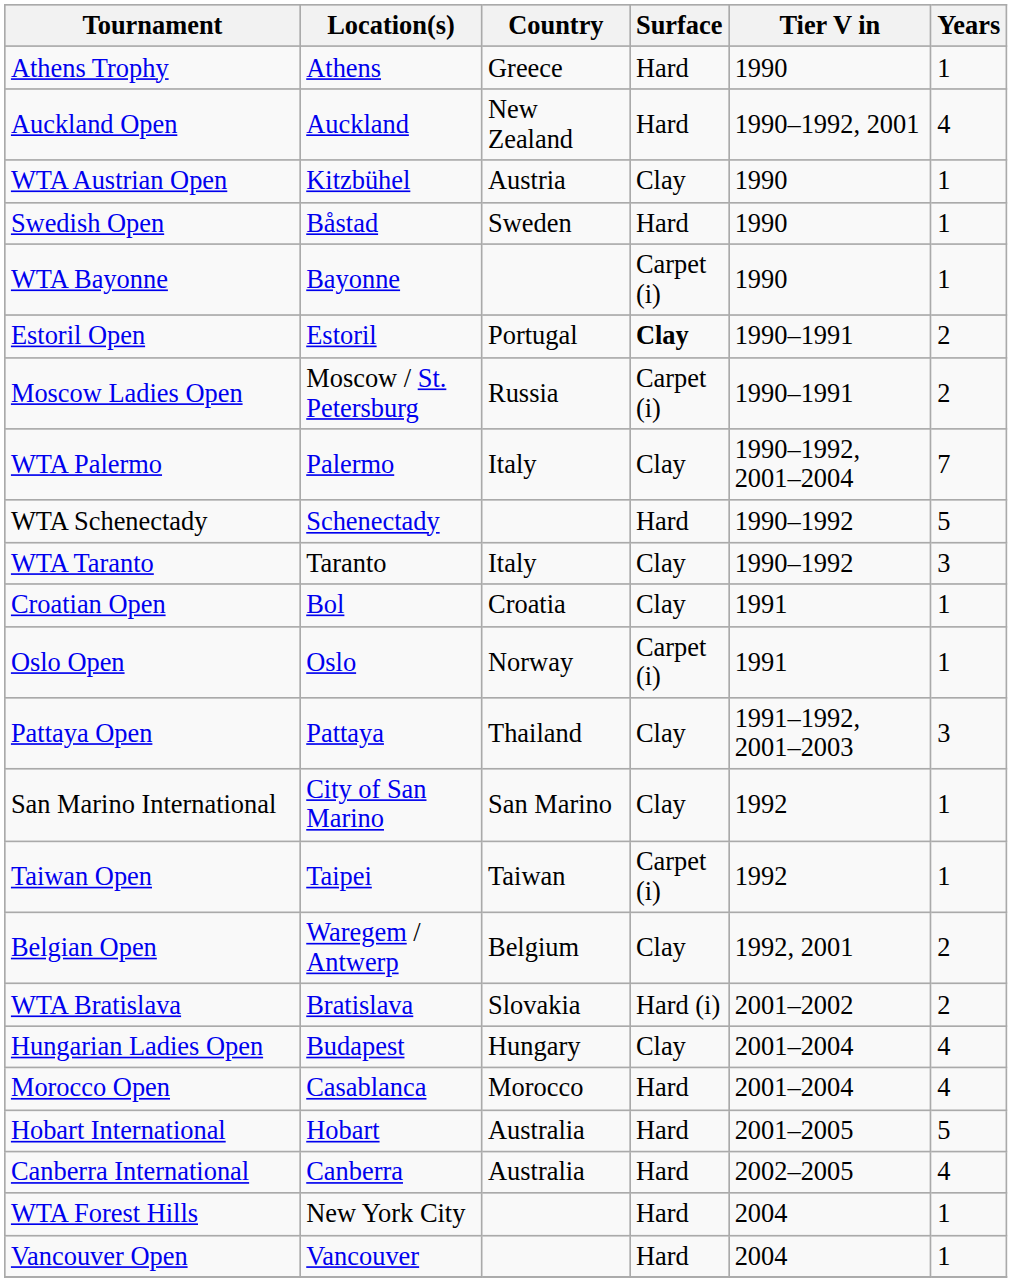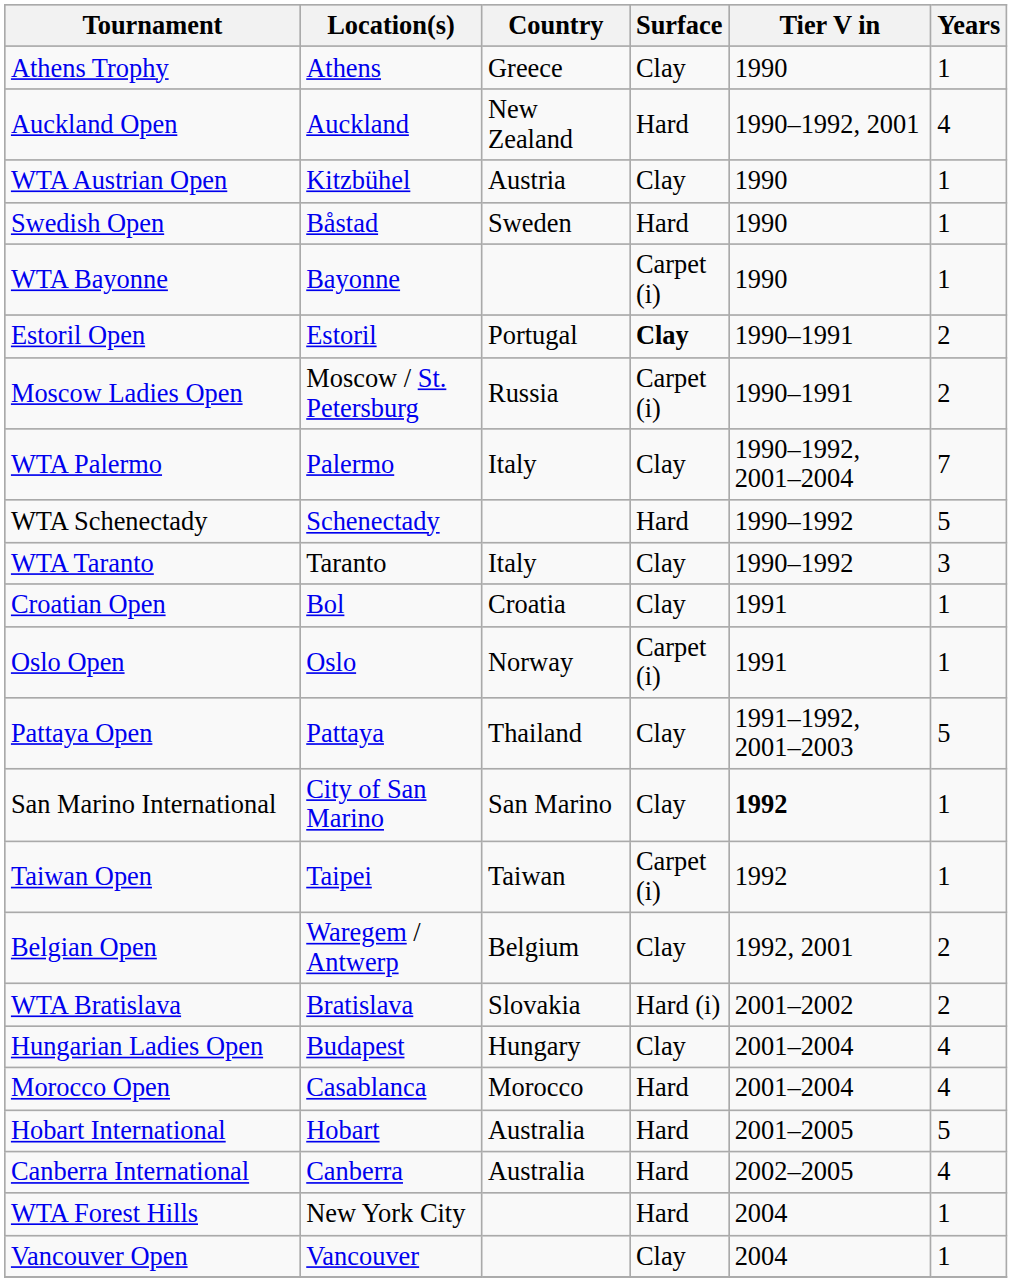 <table class="sortable wikitable">
 <tr>
 <th style="width:200px">Tournament</th>
 <th style="width:110px">Location(s)</th>
 <th style="width:90px">Country</th>
 <th style="width:50px">Surface</th>
 <th style="width:140px">Tier V in</th>
 <th style="width:25px">Years</th>
 </tr>
 <tr>
 <td><a href='#'>Athens Trophy</a></td>
 <td><a href='#'>Athens</a></td>
 <td> Greece</td>
-<td>Hard</td>
+<td>Clay</td>
 <td>1990</td>
 <td>1</td>
 </tr>
 <tr>
 <td><a href='#'>Auckland Open</a></td>
 <td><a href='#'>Auckland</a></td>
 <td> New Zealand</td>
 <td>Hard</td>
 <td>1990–1992, 2001</td>
 <td>4</td>
 </tr>
 <tr>
 <td><a href='#'>WTA Austrian Open</a></td>
 <td><a href='#'>Kitzbühel</a></td>
 <td> Austria</td>
 <td>Clay</td>
 <td>1990</td>
 <td>1</td>
 </tr>
 <tr>
 <td><a href='#'>Swedish Open</a></td>
 <td><a href='#'>Båstad</a></td>
 <td> Sweden</td>
 <td>Hard</td>
 <td>1990</td>
 <td>1</td>
 </tr>
 <tr>
 <td><a href='#'>WTA Bayonne</a></td>
 <td><a href='#'>Bayonne</a></td>
 <td></td>
 <td>Carpet (i)</td>
 <td>1990</td>
 <td>1</td>
 </tr>
 <tr>
 <td><a href='#'>Estoril Open</a></td>
 <td><a href='#'>Estoril</a></td>
 <td> Portugal</td>
 <td><strong>Clay</strong></td>
 <td>1990–1991</td>
 <td>2</td>
 </tr>
 <tr>
 <td><a href='#'>Moscow Ladies Open</a></td>
 <td>Moscow / <a href='#'>St. Petersburg</a></td>
 <td> Russia</td>
 <td>Carpet (i)</td>
 <td>1990–1991</td>
 <td>2</td>
 </tr>
 <tr>
 <td><a href='#'>WTA Palermo</a></td>
 <td><a href='#'>Palermo</a></td>
 <td> Italy</td>
 <td>Clay</td>
 <td>1990–1992, 2001–2004</td>
 <td>7</td>
 </tr>
 <tr>
 <td>WTA Schenectady</td>
 <td><a href='#'>Schenectady</a></td>
 <td></td>
 <td>Hard</td>
 <td>1990–1992</td>
 <td>5</td>
 </tr>
 <tr>
 <td><a href='#'>WTA Taranto</a></td>
 <td>Taranto</td>
 <td> Italy</td>
 <td>Clay</td>
 <td>1990–1992</td>
 <td>3</td>
 </tr>
 <tr>
 <td><a href='#'>Croatian Open</a></td>
 <td><a href='#'>Bol</a></td>
 <td> Croatia</td>
 <td>Clay</td>
 <td>1991</td>
 <td>1</td>
 </tr>
 <tr>
 <td><a href='#'>Oslo Open</a></td>
 <td><a href='#'>Oslo</a></td>
 <td> Norway</td>
 <td>Carpet (i)</td>
 <td>1991</td>
 <td>1</td>
 </tr>
 <tr>
 <td><a href='#'>Pattaya Open</a></td>
 <td><a href='#'>Pattaya</a></td>
 <td> Thailand</td>
 <td>Clay</td>
 <td>1991–1992, 2001–2003</td>
-<td>3</td>
+<td>5</td>
 </tr>
 <tr>
 <td>San Marino International</td>
 <td><a href='#'>City of San Marino</a></td>
 <td> San Marino</td>
 <td>Clay</td>
-<td>1992</td>
+<td><strong>1992</strong></td>
 <td>1</td>
 </tr>
 <tr>
 <td><a href='#'>Taiwan Open</a></td>
 <td><a href='#'>Taipei</a></td>
 <td> Taiwan</td>
 <td>Carpet (i)</td>
 <td>1992</td>
 <td>1</td>
 </tr>
 <tr>
 <td><a href='#'>Belgian Open</a></td>
 <td><a href='#'>Waregem</a> / <a href='#'>Antwerp</a></td>
 <td> Belgium</td>
 <td>Clay</td>
 <td>1992, 2001</td>
 <td>2</td>
 </tr>
 <tr>
 <td><a href='#'>WTA Bratislava</a></td>
 <td><a href='#'>Bratislava</a></td>
 <td> Slovakia</td>
 <td>Hard (i)</td>
 <td>2001–2002</td>
 <td>2</td>
 </tr>
 <tr>
 <td><a href='#'>Hungarian Ladies Open</a></td>
 <td><a href='#'>Budapest</a></td>
 <td> Hungary</td>
 <td>Clay</td>
 <td>2001–2004</td>
 <td>4</td>
 </tr>
 <tr>
 <td><a href='#'>Morocco Open</a></td>
 <td><a href='#'>Casablanca</a></td>
 <td> Morocco</td>
 <td>Hard</td>
 <td>2001–2004</td>
 <td>4</td>
 </tr>
 <tr>
 <td><a href='#'>Hobart International</a></td>
 <td><a href='#'>Hobart</a></td>
 <td> Australia</td>
 <td>Hard</td>
 <td>2001–2005</td>
 <td>5</td>
 </tr>
 <tr>
 <td><a href='#'>Canberra International</a></td>
 <td><a href='#'>Canberra</a></td>
 <td> Australia</td>
 <td>Hard</td>
 <td>2002–2005</td>
 <td>4</td>
 </tr>
 <tr>
 <td><a href='#'>WTA Forest Hills</a></td>
 <td>New York City</td>
 <td></td>
 <td>Hard</td>
 <td>2004</td>
 <td>1</td>
 </tr>
 <tr>
 <td><a href='#'>Vancouver Open</a></td>
 <td><a href='#'>Vancouver</a></td>
 <td></td>
-<td>Hard</td>
+<td>Clay</td>
 <td>2004</td>
 <td>1</td>
 </tr>
 <tr>
 </tr>
 </table>
